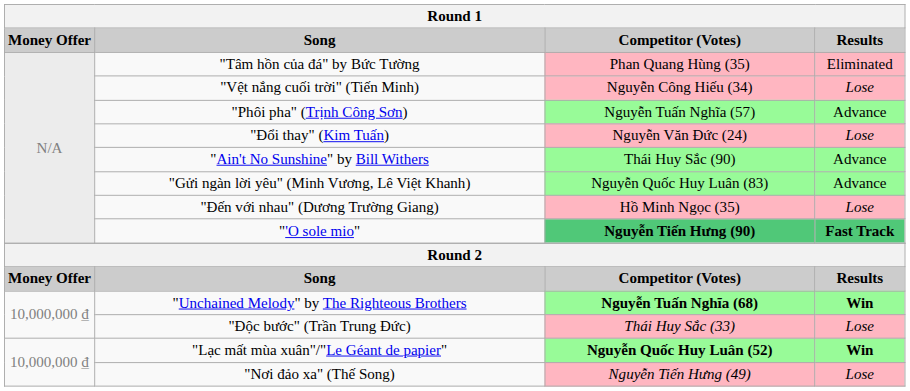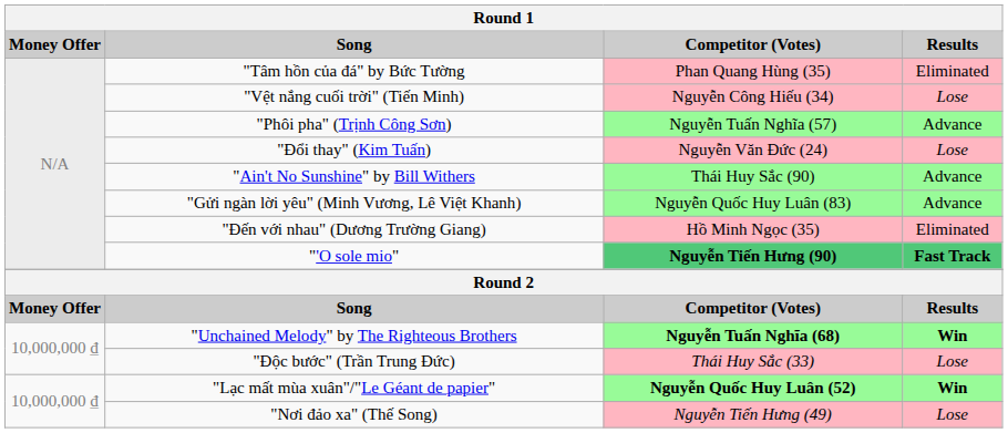 <table class="wikitable" style="text-align:center;">
 <tr>
 <th colspan=5>Round 1</th>
 </tr>
 <tr>
 <td bgcolor="#CCCCCC" align="center" width="10%"><strong>Money Offer</strong></td>
 <td bgcolor="#CCCCCC" align="center" width="50%"><strong>Song</strong></td>
 <td bgcolor="#CCCCCC" align="center" width="30%"><strong>Competitor (Votes)</strong></td>
 <td bgcolor="#CCCCCC" align="center" width="10"><strong>Results</strong></td>
 </tr>
 <tr>
 <td rowspan=8 style="background: #ececec; color: grey; vertical-align: middle; text-align: center; " class="table-na">N/A</td>
 <td>"Tâm hồn của đá" by Bức Tường</td>
 <td bgcolor="lightpink">Phan Quang Hùng (35)</td>
 <td bgcolor="lightpink">Eliminated</td>
 </tr>
 <tr>
 <td>"Vệt nắng cuối trời" (Tiến Minh)</td>
 <td bgcolor="lightpink">Nguyễn Công Hiếu (34)</td>
 <td bgcolor="lightpink"><em>Lose</em></td>
 </tr>
 <tr>
 <td>"Phôi pha" (<a href='#'>Trịnh Công Sơn</a>)</td>
 <td bgcolor="palegreen">Nguyễn Tuấn Nghĩa (57)</td>
 <td bgcolor="palegreen">Advance</td>
 </tr>
 <tr>
 <td>"Đổi thay" (<a href='#'>Kim Tuấn</a>)</td>
 <td bgcolor="lightpink">Nguyễn Văn Đức (24)</td>
 <td bgcolor="lightpink"><em>Lose</em></td>
 </tr>
 <tr>
 <td>"<a href='#'>Ain't No Sunshine</a>" by <a href='#'>Bill Withers</a></td>
 <td bgcolor="palegreen">Thái Huy Sắc (90)</td>
 <td bgcolor="palegreen">Advance</td>
 </tr>
 <tr>
 <td>"Gửi ngàn lời yêu" (Minh Vương, Lê Việt Khanh)</td>
 <td bgcolor="palegreen">Nguyễn Quốc Huy Luân (83)</td>
 <td bgcolor="palegreen">Advance</td>
 </tr>
 <tr>
 <td>"Đến với nhau" (Dương Trường Giang)</td>
 <td bgcolor="lightpink">Hồ Minh Ngọc (35)</td>
-<td bgcolor="lightpink"><em>Lose</em></td>
+<td bgcolor="lightpink">Eliminated</td>
 </tr>
 <tr>
 <td>"<a href='#'>'O sole mio</a>"</td>
 <td bgcolor="#50C878"><strong>Nguyễn Tiến Hưng (90)</strong></td>
 <td bgcolor="#50C878"><strong>Fast Track</strong></td>
 </tr>
 <tr>
 </tr>
 <tr>
 <th colspan=5>Round 2</th>
 </tr>
 <tr>
 <td bgcolor="#CCCCCC" align="center" width="10%"><strong>Money Offer</strong></td>
 <td bgcolor="#CCCCCC" align="center" width="50%"><strong>Song</strong></td>
 <td bgcolor="#CCCCCC" align="center" width="30%"><strong>Competitor (Votes)</strong></td>
 <td bgcolor="#CCCCCC" align="center" width="10"><strong>Results</strong></td>
 </tr>
 <tr>
 <td rowspan=2 style="color: grey; vertical-align: middle; text-align: center; " class="table-na">10,000,000 ₫</td>
 <td>"<a href='#'>Unchained Melody</a>" by <a href='#'>The Righteous Brothers</a></td>
 <td bgcolor="palegreen"><strong>Nguyễn Tuấn Nghĩa (68)</strong></td>
 <td bgcolor="palegreen"><strong>Win</strong></td>
 </tr>
 <tr>
 <td>"Độc bước" (Trần Trung Đức)</td>
 <td bgcolor="lightpink"><em>Thái Huy Sắc (33)</em></td>
 <td bgcolor="lightpink"><em>Lose</em></td>
 </tr>
 <tr>
 <td rowspan=2 style="color: grey; vertical-align: middle; text-align: center; " class="table-na">10,000,000 ₫</td>
 <td>"Lạc mất mùa xuân"/"<a href='#'>Le Géant de papier</a>"</td>
 <td bgcolor="palegreen"><strong>Nguyễn Quốc Huy Luân (52)</strong></td>
 <td bgcolor="palegreen"><strong>Win</strong></td>
 </tr>
 <tr>
 <td>"Nơi đảo xa" (Thế Song)</td>
 <td bgcolor="lightpink"><em>Nguyễn Tiến Hưng (49)</em></td>
 <td bgcolor="lightpink"><em>Lose</em></td>
 </tr>
 </table>
